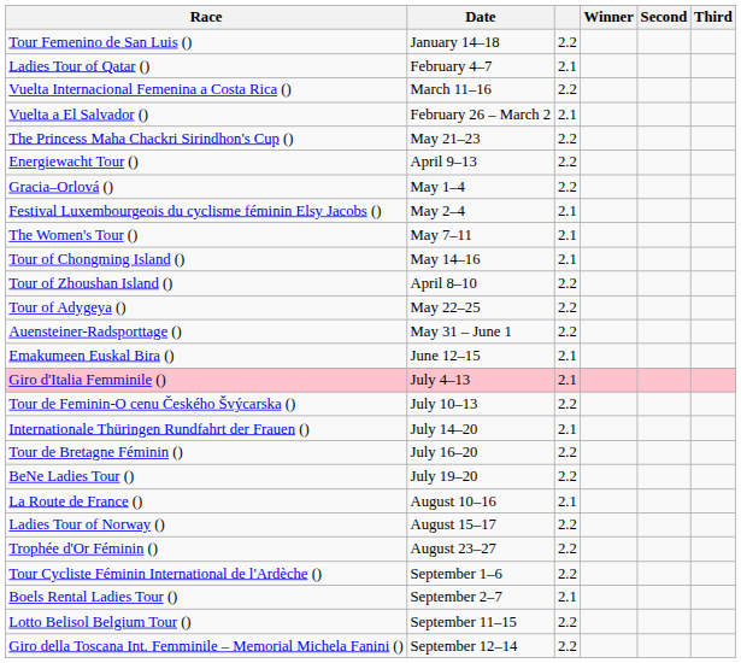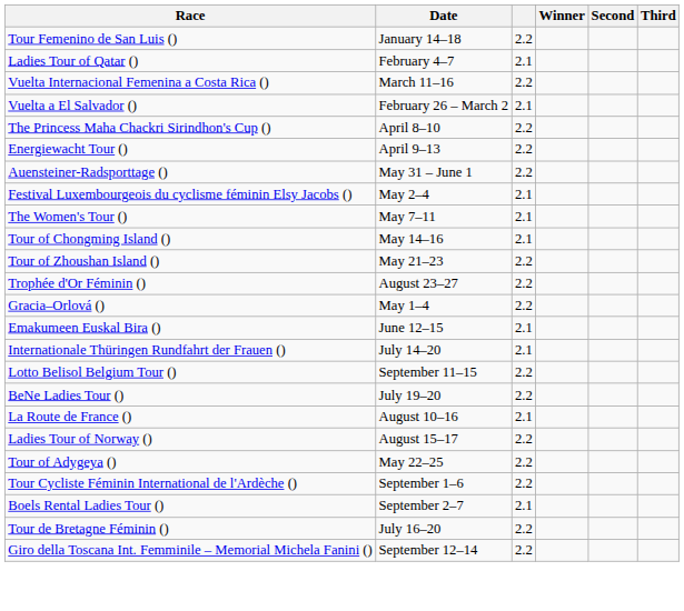 <table class="wikitable sortable">
 <tr>
 <th>Race</th>
 <th>Date</th>
 <th></th>
 <th>Winner</th>
 <th>Second</th>
 <th>Third</th>
 </tr>
 <tr>
 <td>  <a href='#'>Tour Femenino de San Luis</a> ()</td>
 <td>January 14–18</td>
 <td>2.2</td>
 <td></td>
 <td></td>
 <td></td>
 </tr>
 <tr>
 <td>  <a href='#'>Ladies Tour of Qatar</a> ()</td>
 <td>February 4–7</td>
 <td>2.1</td>
 <td></td>
 <td></td>
 <td></td>
 </tr>
 <tr>
 <td>  <a href='#'>Vuelta Internacional Femenina a Costa Rica</a> ()</td>
 <td>March 11–16</td>
 <td>2.2</td>
 <td></td>
 <td></td>
 <td></td>
 </tr>
 <tr>
 <td>  <a href='#'>Vuelta a El Salvador</a> ()</td>
 <td>February 26 – March 2</td>
 <td>2.1</td>
 <td></td>
 <td></td>
 <td></td>
 </tr>
 <tr>
 <td>  <a href='#'>The Princess Maha Chackri Sirindhon's Cup</a> ()</td>
-<td>May 21–23</td>
+<td>April 8–10</td>
 <td>2.2</td>
 <td></td>
 <td></td>
 <td></td>
 </tr>
 <tr>
 <td>  <a href='#'>Energiewacht Tour</a> ()</td>
 <td>April 9–13</td>
 <td>2.2</td>
 <td></td>
 <td></td>
 <td></td>
 </tr>
 <tr>
-<td>  <a href='#'>Gracia–Orlová</a> ()</td>
-<td>May 1–4</td>
+<td>  <a href='#'>Auensteiner-Radsporttage</a> ()</td>
+<td>May 31 – June 1</td>
 <td>2.2</td>
 <td></td>
 <td></td>
 <td></td>
 </tr>
 <tr>
 <td>  <a href='#'>Festival Luxembourgeois du cyclisme féminin Elsy Jacobs</a> ()</td>
 <td>May 2–4</td>
 <td>2.1</td>
 <td></td>
 <td></td>
 <td></td>
 </tr>
 <tr>
 <td>  <a href='#'>The Women's Tour</a> ()</td>
 <td>May 7–11</td>
 <td>2.1</td>
 <td></td>
 <td></td>
 <td></td>
 </tr>
 <tr>
 <td>  <a href='#'>Tour of Chongming Island</a> ()</td>
 <td>May 14–16</td>
 <td>2.1</td>
 <td></td>
 <td></td>
 <td></td>
 </tr>
 <tr>
 <td>  <a href='#'>Tour of Zhoushan Island</a> ()</td>
-<td>April 8–10</td>
+<td>May 21–23</td>
 <td>2.2</td>
 <td></td>
 <td></td>
 <td></td>
 </tr>
 <tr>
-<td>  <a href='#'>Tour of Adygeya</a> ()</td>
-<td>May 22–25</td>
+<td>  <a href='#'>Trophée d'Or Féminin</a> ()</td>
+<td>August 23–27</td>
 <td>2.2</td>
 <td></td>
 <td></td>
 <td></td>
 </tr>
 <tr>
-<td>  <a href='#'>Auensteiner-Radsporttage</a> ()</td>
-<td>May 31 – June 1</td>
+<td>  <a href='#'>Gracia–Orlová</a> ()</td>
+<td>May 1–4</td>
 <td>2.2</td>
 <td></td>
 <td></td>
 <td></td>
 </tr>
 <tr>
 <td>  <a href='#'>Emakumeen Euskal Bira</a> ()</td>
 <td>June 12–15</td>
 <td>2.1</td>
 <td></td>
 <td></td>
 <td></td>
 </tr>
-<tr bgcolor=#FFC3CE>
-<td>  <a href='#'>Giro d'Italia Femminile</a> ()</td>
-<td>July 4–13</td>
-<td>2.1</td>
-<td></td>
-<td></td>
-<td></td>
-</tr>
-<tr>
-<td>  <a href='#'>Tour de Feminin-O cenu Českého Švýcarska</a> ()</td>
-<td>July 10–13</td>
-<td>2.2</td>
-<td></td>
-<td></td>
-<td></td>
-</tr>
 <tr>
 <td>  <a href='#'>Internationale Thüringen Rundfahrt der Frauen</a> ()</td>
 <td>July 14–20</td>
 <td>2.1</td>
 <td></td>
 <td></td>
 <td></td>
 </tr>
 <tr>
-<td>  <a href='#'>Tour de Bretagne Féminin</a> ()</td>
-<td>July 16–20</td>
+<td>  <a href='#'>Lotto Belisol Belgium Tour</a> ()</td>
+<td>September 11–15</td>
 <td>2.2</td>
 <td></td>
 <td></td>
 <td></td>
 </tr>
 <tr>
 <td>  <a href='#'>BeNe Ladies Tour</a> ()</td>
 <td>July 19–20</td>
 <td>2.2</td>
 <td></td>
 <td></td>
 <td></td>
 </tr>
 <tr>
 <td>  <a href='#'>La Route de France</a> ()</td>
 <td>August 10–16</td>
 <td>2.1</td>
 <td></td>
 <td></td>
 <td></td>
 </tr>
 <tr>
 <td>  <a href='#'>Ladies Tour of Norway</a> ()</td>
 <td>August 15–17</td>
 <td>2.2</td>
 <td></td>
 <td></td>
 <td></td>
 </tr>
 <tr>
-<td>  <a href='#'>Trophée d'Or Féminin</a> ()</td>
-<td>August 23–27</td>
+<td>  <a href='#'>Tour of Adygeya</a> ()</td>
+<td>May 22–25</td>
 <td>2.2</td>
 <td></td>
 <td></td>
 <td></td>
 </tr>
 <tr>
 <td>  <a href='#'>Tour Cycliste Féminin International de l'Ardèche</a> ()</td>
 <td>September 1–6</td>
 <td>2.2</td>
 <td></td>
 <td></td>
 <td></td>
 </tr>
 <tr>
 <td>  <a href='#'>Boels Rental Ladies Tour</a> ()</td>
 <td>September 2–7</td>
 <td>2.1</td>
 <td></td>
 <td></td>
 <td></td>
 </tr>
 <tr>
-<td>  <a href='#'>Lotto Belisol Belgium Tour</a> ()</td>
-<td>September 11–15</td>
+<td>  <a href='#'>Tour de Bretagne Féminin</a> ()</td>
+<td>July 16–20</td>
 <td>2.2</td>
 <td></td>
 <td></td>
 <td></td>
 </tr>
 <tr>
 <td>  <a href='#'>Giro della Toscana Int. Femminile – Memorial Michela Fanini</a> ()</td>
 <td>September 12–14</td>
 <td>2.2</td>
 <td></td>
 <td></td>
 <td></td>
 </tr>
 </table>
